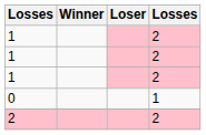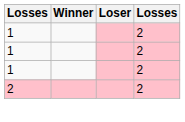 <table class=wikitable>
 <tr>
 <th>Losses</th>
 <th>Winner</th>
 <th>Loser</th>
 <th>Losses</th>
 </tr>
 <tr>
 <td>1</td>
 <td></td>
 <td bgcolor=pink></td>
 <td bgcolor=pink>2</td>
 </tr>
 <tr>
 <td>1</td>
 <td></td>
 <td bgcolor=pink></td>
 <td bgcolor=pink>2</td>
 </tr>
 <tr>
 <td>1</td>
 <td></td>
 <td bgcolor=pink></td>
 <td bgcolor=pink>2</td>
 </tr>
 <tr>
-<td>0</td>
-<td></td>
-<td></td>
-<td>1</td>
-</tr>
-<tr>
 <td bgcolor=pink>2</td>
 <td bgcolor=pink></td>
 <td bgcolor=pink></td>
 <td bgcolor=pink>2</td>
 </tr>
 </table>
